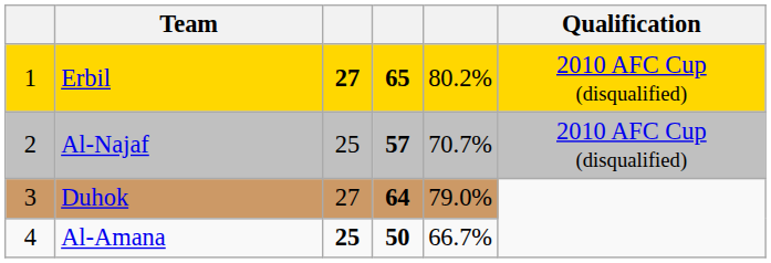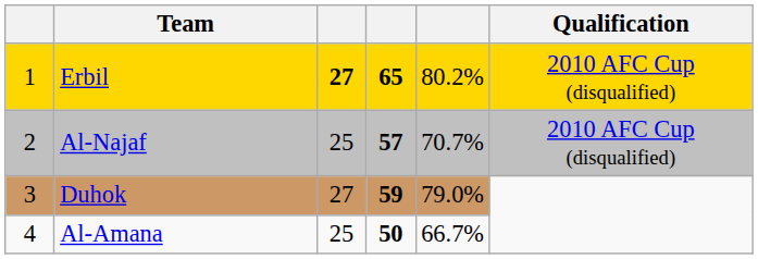 <table class="wikitable" style="text-align:center">
 <tr>
 <th width="25"></th>
 <th width="165">Team</th>
 <th width="25"></th>
 <th width="25"></th>
 <th width="25"></th>
 <th width="165">Qualification</th>
 </tr>
 <tr style="background:#FFD700;">
 <td>1</td>
 <td align=left><a href='#'>Erbil</a></td>
 <td><strong>27</strong></td>
 <td><strong>65</strong></td>
 <td>80.2%</td>
 <td><a href='#'>2010 AFC Cup</a> <small>(disqualified)</small></td>
 </tr>
 <tr style="background:#C0C0C0;">
 <td>2</td>
 <td align=left><a href='#'>Al-Najaf</a></td>
 <td>25</td>
 <td><strong>57</strong></td>
 <td>70.7%</td>
 <td><a href='#'>2010 AFC Cup</a> <small>(disqualified)</small></td>
 </tr>
 <tr style="background:#c96;">
 <td>3</td>
 <td align=left><a href='#'>Duhok</a></td>
 <td>27</td>
-<td><strong>64</strong></td>
+<td><strong>59</strong></td>
 <td>79.0%</td>
 </tr>
 <tr>
 <td>4</td>
 <td align=left><a href='#'>Al-Amana</a></td>
-<td><strong>25</strong></td>
+<td>25</td>
 <td><strong>50</strong></td>
 <td>66.7%</td>
 </tr>
 </table>
